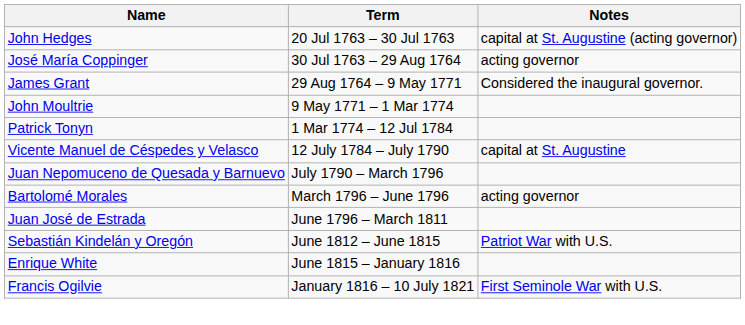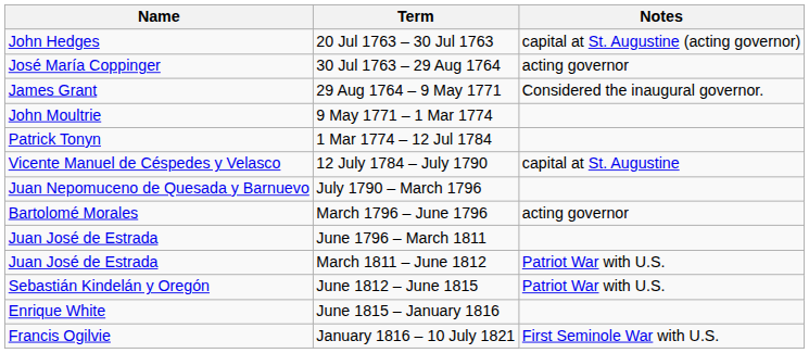 <table class="wikitable">
 <tr>
 <th>Name</th>
 <th>Term</th>
 <th>Notes</th>
 </tr>
 <tr>
 <td><a href='#'>John Hedges</a></td>
 <td>20 Jul 1763 – 30 Jul 1763</td>
 <td>capital at <a href='#'>St. Augustine</a> (acting governor)</td>
 </tr>
 <tr>
 <td><a href='#'>José María Coppinger</a></td>
 <td>30 Jul 1763 – 29 Aug 1764</td>
 <td>acting governor</td>
 </tr>
 <tr>
 <td><a href='#'>James Grant</a></td>
 <td>29 Aug 1764 – 9 May 1771</td>
 <td>Considered the inaugural governor.</td>
 </tr>
 <tr>
 <td><a href='#'>John Moultrie</a></td>
 <td>9 May 1771 – 1 Mar 1774</td>
 <td></td>
 </tr>
 <tr>
 <td><a href='#'>Patrick Tonyn</a></td>
 <td>1 Mar 1774 – 12 Jul 1784</td>
 <td></td>
 </tr>
 <tr>
 <td><a href='#'>Vicente Manuel de Céspedes y Velasco</a></td>
 <td>12 July 1784 – July 1790</td>
 <td>capital at <a href='#'>St. Augustine</a></td>
 </tr>
 <tr>
 <td><a href='#'>Juan Nepomuceno de Quesada y Barnuevo</a></td>
 <td>July 1790 – March 1796</td>
 <td></td>
 </tr>
 <tr>
 <td><a href='#'>Bartolomé Morales</a></td>
 <td>March 1796 – June 1796</td>
 <td>acting governor</td>
 </tr>
 <tr>
 <td><a href='#'>Juan José de Estrada</a></td>
 <td>June 1796 – March 1811</td>
 <td></td>
 </tr>
 <tr>
+<td><a href='#'>Juan José de Estrada</a></td>
+<td>March 1811 – June 1812</td>
+<td><a href='#'>Patriot War</a> with U.S.</td>
+</tr>
+<tr>
 <td><a href='#'>Sebastián Kindelán y Oregón</a></td>
 <td>June 1812 – June 1815</td>
 <td><a href='#'>Patriot War</a> with U.S.</td>
 </tr>
 <tr>
 <td><a href='#'>Enrique White</a></td>
 <td>June 1815 – January 1816</td>
 <td></td>
 </tr>
 <tr>
 <td><a href='#'>Francis Ogilvie</a></td>
 <td>January 1816 – 10 July 1821</td>
 <td><a href='#'>First Seminole War</a> with U.S.</td>
 </tr>
 </table>
